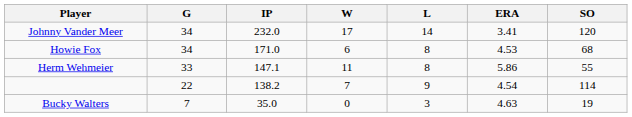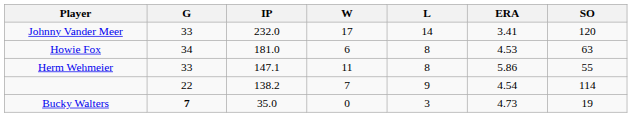 <table class="wikitable sortable">
 <tr>
 <th bgcolor="#DDDDFF" width="16%">Player</th>
 <th bgcolor="#DDDDFF" width="9%">G</th>
 <th bgcolor="#DDDDFF" width="9%">IP</th>
 <th bgcolor="#DDDDFF" width="9%">W</th>
 <th bgcolor="#DDDDFF" width="9%">L</th>
 <th bgcolor="#DDDDFF" width="9%">ERA</th>
 <th bgcolor="#DDDDFF" width="9%">SO</th>
 </tr>
 <tr align="center">
 <td><a href='#'>Johnny Vander Meer</a></td>
-<td>34</td>
+<td>33</td>
 <td>232.0</td>
 <td>17</td>
 <td>14</td>
 <td>3.41</td>
 <td>120</td>
 </tr>
 <tr align=center>
 <td><a href='#'>Howie Fox</a></td>
 <td>34</td>
-<td>171.0</td>
+<td>181.0</td>
 <td>6</td>
 <td>8</td>
 <td>4.53</td>
-<td>68</td>
+<td>63</td>
 </tr>
 <tr align=center>
 <td><a href='#'>Herm Wehmeier</a></td>
 <td>33</td>
 <td>147.1</td>
 <td>11</td>
 <td>8</td>
 <td>5.86</td>
 <td>55</td>
 </tr>
 <tr align=center>
 <td></td>
 <td>22</td>
 <td>138.2</td>
 <td>7</td>
 <td>9</td>
 <td>4.54</td>
 <td>114</td>
 </tr>
 <tr align="center">
 <td><a href='#'>Bucky Walters</a></td>
-<td>7</td>
+<td><strong>7</strong></td>
 <td>35.0</td>
 <td>0</td>
 <td>3</td>
-<td>4.63</td>
+<td>4.73</td>
 <td>19</td>
 </tr>
 </table>
